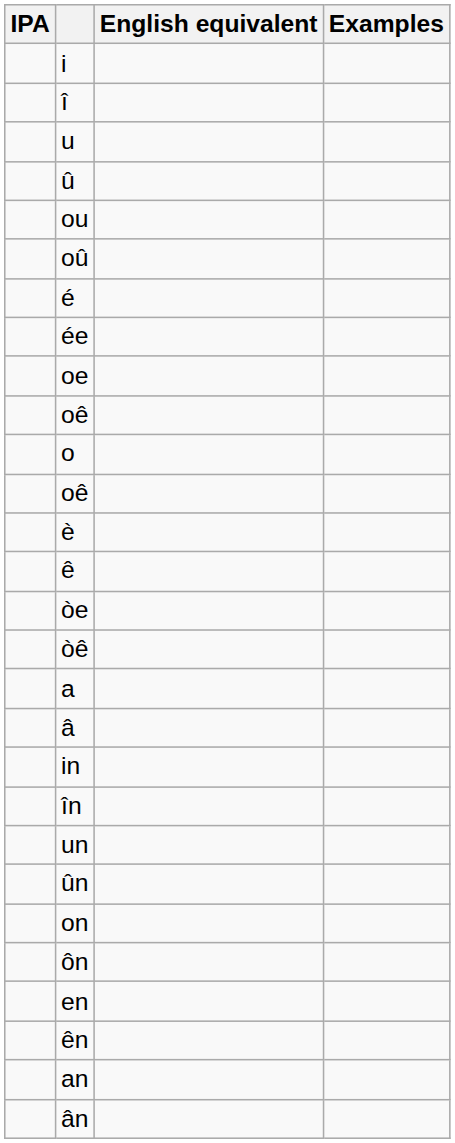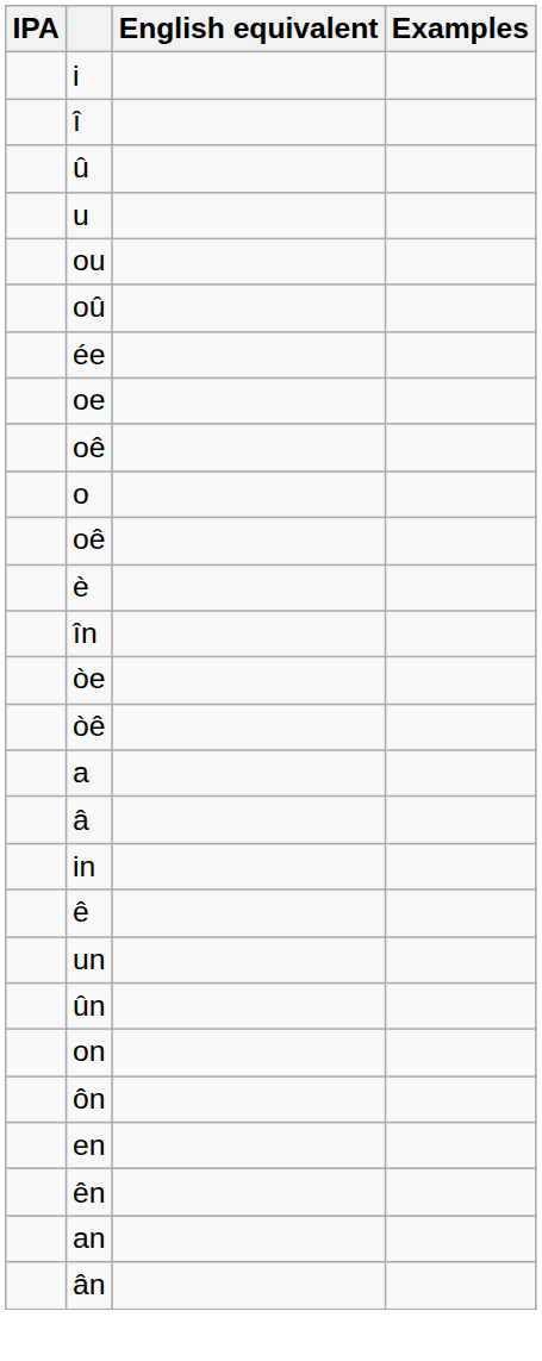 <table class="wikitable">
 <tr>
 <th>IPA</th>
 <th></th>
 <th>English equivalent</th>
 <th>Examples</th>
 </tr>
 <tr>
 <td></td>
 <td>i</td>
 <td></td>
 <td></td>
 </tr>
 <tr>
 <td></td>
 <td>î</td>
 <td></td>
 <td></td>
 </tr>
 <tr>
 <td></td>
-<td>u</td>
+<td>û</td>
 <td></td>
 <td></td>
 </tr>
 <tr>
 <td></td>
-<td>û</td>
+<td>u</td>
 <td></td>
 <td></td>
 </tr>
 <tr>
 <td></td>
 <td>ou</td>
 <td></td>
 <td></td>
 </tr>
 <tr>
 <td></td>
 <td>oû</td>
-<td></td>
-<td></td>
-</tr>
-<tr>
-<td></td>
-<td>é</td>
 <td></td>
 <td></td>
 </tr>
 <tr>
 <td></td>
 <td>ée</td>
 <td></td>
 <td></td>
 </tr>
 <tr>
 <td></td>
 <td>oe</td>
 <td></td>
 <td></td>
 </tr>
 <tr>
 <td></td>
 <td>oê</td>
 <td></td>
 <td></td>
 </tr>
 <tr>
 <td></td>
 <td>o</td>
 <td></td>
 <td></td>
 </tr>
 <tr>
 <td></td>
 <td>oê</td>
 <td></td>
 <td></td>
 </tr>
 <tr>
 <td></td>
 <td>è</td>
 <td></td>
 <td></td>
 </tr>
 <tr>
 <td></td>
-<td>ê</td>
+<td>în</td>
 <td></td>
 <td></td>
 </tr>
 <tr>
 <td></td>
 <td>òe</td>
 <td></td>
 <td></td>
 </tr>
 <tr>
 <td></td>
 <td>òê</td>
 <td></td>
 <td></td>
 </tr>
 <tr>
 <td></td>
 <td>a</td>
 <td></td>
 <td></td>
 </tr>
 <tr>
 <td></td>
 <td>â</td>
 <td></td>
 <td></td>
 </tr>
 <tr>
 <td></td>
 <td>in</td>
 <td></td>
 <td></td>
 </tr>
 <tr>
 <td></td>
-<td>în</td>
+<td>ê</td>
 <td></td>
 <td></td>
 </tr>
 <tr>
 <td></td>
 <td>un</td>
 <td></td>
 <td></td>
 </tr>
 <tr>
 <td></td>
 <td>ûn</td>
 <td></td>
 <td></td>
 </tr>
 <tr>
 <td></td>
 <td>on</td>
 <td></td>
 <td></td>
 </tr>
 <tr>
 <td></td>
 <td>ôn</td>
 <td></td>
 <td></td>
 </tr>
 <tr>
 <td></td>
 <td>en</td>
 <td></td>
 <td></td>
 </tr>
 <tr>
 <td></td>
 <td>ên</td>
 <td></td>
 <td></td>
 </tr>
 <tr>
 <td></td>
 <td>an</td>
 <td></td>
 <td></td>
 </tr>
 <tr>
 <td></td>
 <td>ân</td>
 <td></td>
 <td></td>
 </tr>
 </table>
